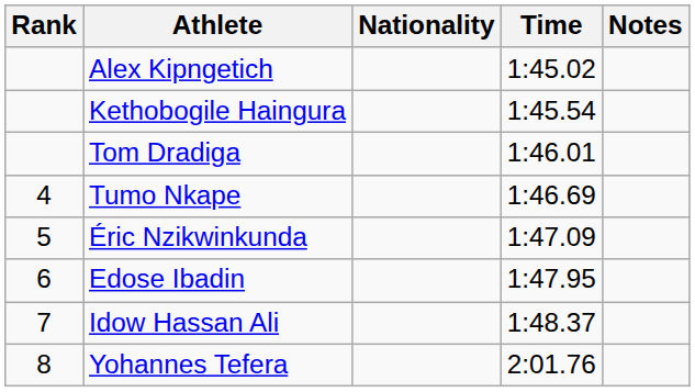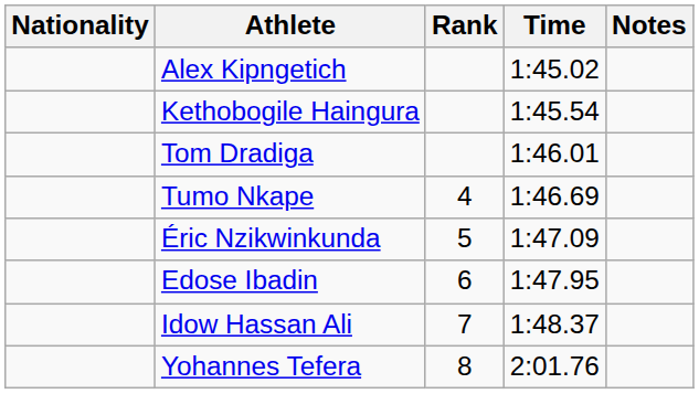 <table class="wikitable sortable" style="text-align:center">
 <tr>
+<th>Nationality</th>
+<th>Athlete</th>
 <th>Rank</th>
-<th>Athlete</th>
-<th>Nationality</th>
 <th>Time</th>
 <th>Notes</th>
 </tr>
 <tr>
+<td align=left></td>
+<td align="left"><a href='#'>Alex Kipngetich</a></td>
 <td></td>
-<td align="left"><a href='#'>Alex Kipngetich</a></td>
-<td align=left></td>
 <td>1:45.02</td>
 <td></td>
 </tr>
 <tr>
+<td align=left></td>
+<td align="left"><a href='#'>Kethobogile Haingura</a></td>
 <td></td>
-<td align="left"><a href='#'>Kethobogile Haingura</a></td>
-<td align=left></td>
 <td>1:45.54</td>
 <td></td>
 </tr>
 <tr>
+<td align=left></td>
+<td align="left"><a href='#'>Tom Dradiga</a></td>
 <td></td>
-<td align="left"><a href='#'>Tom Dradiga</a></td>
-<td align=left></td>
 <td>1:46.01</td>
 <td></td>
 </tr>
 <tr>
+<td align=left></td>
+<td align="left"><a href='#'>Tumo Nkape</a></td>
 <td>4</td>
-<td align="left"><a href='#'>Tumo Nkape</a></td>
-<td align=left></td>
 <td>1:46.69</td>
 <td></td>
 </tr>
 <tr>
+<td align=left></td>
+<td align="left"><a href='#'>Éric Nzikwinkunda</a></td>
 <td>5</td>
-<td align="left"><a href='#'>Éric Nzikwinkunda</a></td>
-<td align=left></td>
 <td>1:47.09</td>
 <td></td>
 </tr>
 <tr>
+<td align=left></td>
+<td align="left"><a href='#'>Edose Ibadin</a></td>
 <td>6</td>
-<td align="left"><a href='#'>Edose Ibadin</a></td>
-<td align=left></td>
 <td>1:47.95</td>
 <td></td>
 </tr>
 <tr>
+<td align=left></td>
+<td align="left"><a href='#'>Idow Hassan Ali</a></td>
 <td>7</td>
-<td align="left"><a href='#'>Idow Hassan Ali</a></td>
-<td align=left></td>
 <td>1:48.37</td>
 <td></td>
 </tr>
 <tr>
+<td align=left></td>
+<td align="left"><a href='#'>Yohannes Tefera</a></td>
 <td>8</td>
-<td align="left"><a href='#'>Yohannes Tefera</a></td>
-<td align=left></td>
 <td>2:01.76</td>
 <td></td>
 </tr>
 </table>
